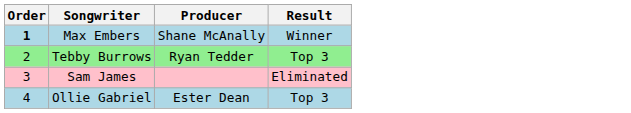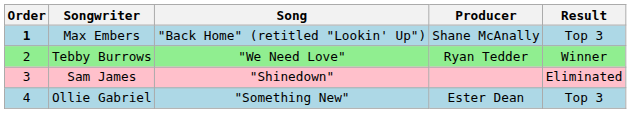 <table class="wikitable plainrowheaders" style="text-align:center">
 <tr>
 <th style="row">Order</th>
 <th style="row">Songwriter</th>
+<th style="row">Song</th>
 <th style="row">Producer</th>
 <th style="row">Result</th>
 </tr>
 <tr style="background:lightblue;">
 <td><strong>1</strong></td>
 <td>Max Embers</td>
+<td>"Back Home" (retitled "Lookin' Up")</td>
 <td>Shane McAnally</td>
-<td>Winner</td>
+<td>Top 3</td>
 </tr>
 <tr style="background:lightgreen;">
 <td>2</td>
 <td>Tebby Burrows</td>
+<td>"We Need Love"</td>
 <td>Ryan Tedder</td>
-<td>Top 3</td>
+<td>Winner</td>
 </tr>
 <tr style="background:pink;">
 <td>3</td>
 <td>Sam James</td>
+<td>"Shinedown"</td>
 <td></td>
 <td>Eliminated</td>
 </tr>
 <tr style="background:lightblue;">
 <td>4</td>
 <td>Ollie Gabriel</td>
+<td>"Something New"</td>
 <td>Ester Dean</td>
 <td>Top 3</td>
 </tr>
 </table>
